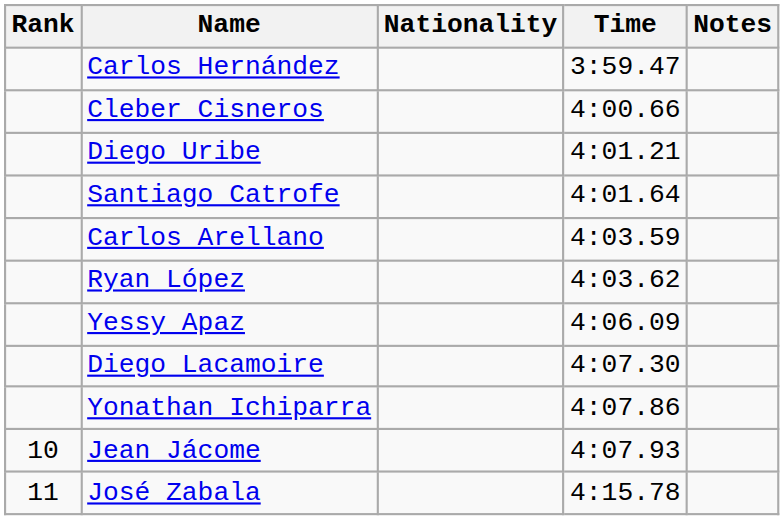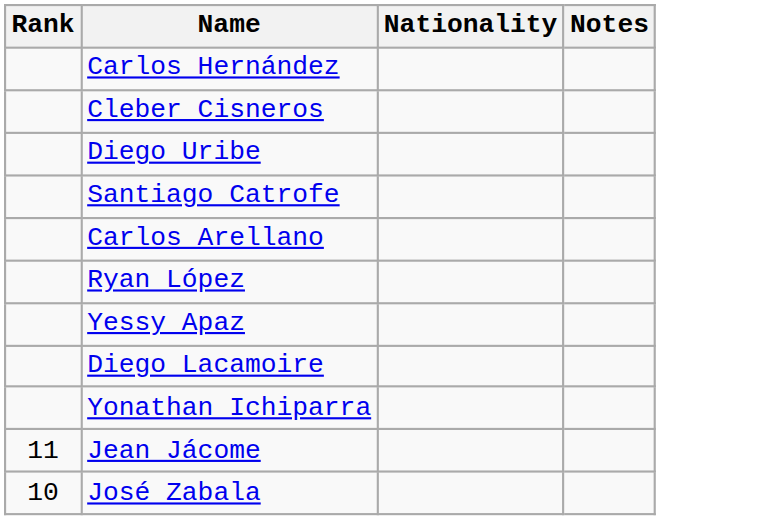 <table class="wikitable sortable" style="text-align:center;font-size:95%">
 <tr>
 <th>Rank</th>
 <th>Name</th>
 <th>Nationality</th>
-<th>Time</th>
 <th>Notes</th>
 </tr>
 <tr>
 <td></td>
 <td align=left><a href='#'>Carlos Hernández</a></td>
 <td align=left></td>
-<td>3:59.47</td>
 <td></td>
 </tr>
 <tr>
 <td></td>
 <td align=left><a href='#'>Cleber Cisneros</a></td>
 <td align=left></td>
-<td>4:00.66</td>
 <td></td>
 </tr>
 <tr>
 <td></td>
 <td align=left><a href='#'>Diego Uribe</a></td>
 <td align=left></td>
-<td>4:01.21</td>
 <td></td>
 </tr>
 <tr>
 <td></td>
 <td align=left><a href='#'>Santiago Catrofe</a></td>
 <td align=left></td>
-<td>4:01.64</td>
 <td></td>
 </tr>
 <tr>
 <td></td>
 <td align=left><a href='#'>Carlos Arellano</a></td>
 <td align=left></td>
-<td>4:03.59</td>
 <td></td>
 </tr>
 <tr>
 <td></td>
 <td align=left><a href='#'>Ryan López</a></td>
 <td align=left></td>
-<td>4:03.62</td>
 <td></td>
 </tr>
 <tr>
 <td></td>
 <td align=left><a href='#'>Yessy Apaz</a></td>
 <td align=left></td>
-<td>4:06.09</td>
 <td></td>
 </tr>
 <tr>
 <td></td>
 <td align=left><a href='#'>Diego Lacamoire</a></td>
 <td align=left></td>
-<td>4:07.30</td>
 <td></td>
 </tr>
 <tr>
 <td></td>
 <td align=left><a href='#'>Yonathan Ichiparra</a></td>
 <td align=left></td>
-<td>4:07.86</td>
+<td></td>
+</tr>
+<tr>
+<td>11</td>
+<td align=left><a href='#'>Jean Jácome</a></td>
+<td align=left></td>
 <td></td>
 </tr>
 <tr>
 <td>10</td>
-<td align=left><a href='#'>Jean Jácome</a></td>
-<td align=left></td>
-<td>4:07.93</td>
-<td></td>
-</tr>
-<tr>
-<td>11</td>
 <td align=left><a href='#'>José Zabala</a></td>
 <td align=left></td>
-<td>4:15.78</td>
 <td></td>
 </tr>
 </table>
